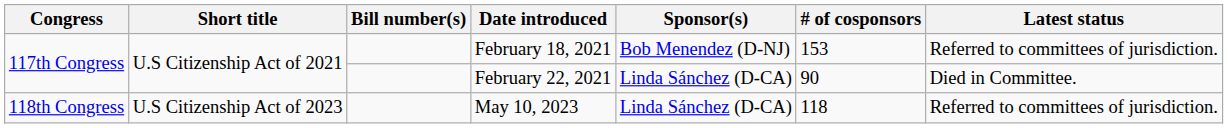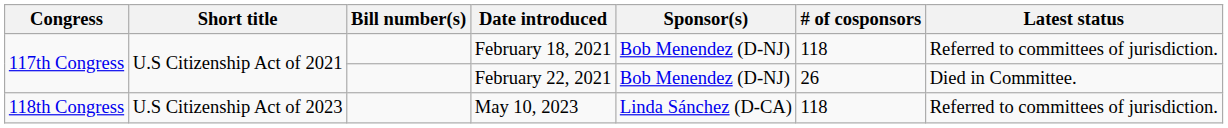 <table class="wikitable">
 <tr>
 <th>Congress</th>
 <th>Short title</th>
 <th>Bill number(s)</th>
 <th>Date introduced</th>
 <th>Sponsor(s)</th>
 <th># of cosponsors</th>
 <th>Latest status</th>
 </tr>
 <tr>
 <td rowspan="2"><a href='#'>117th Congress</a></td>
 <td rowspan="2">U.S Citizenship Act of 2021</td>
 <td></td>
 <td>February 18, 2021</td>
 <td><a href='#'>Bob Menendez</a> (D-NJ)</td>
-<td>153</td>
+<td>118</td>
 <td>Referred to committees of jurisdiction.</td>
 </tr>
 <tr>
 <td></td>
 <td>February 22, 2021</td>
-<td><a href='#'>Linda Sánchez</a> (D-CA)</td>
-<td>90</td>
+<td><a href='#'>Bob Menendez</a> (D-NJ)</td>
+<td>26</td>
 <td>Died in Committee.</td>
 </tr>
 <tr>
 <td><a href='#'>118th Congress</a></td>
 <td>U.S Citizenship Act of 2023</td>
 <td></td>
 <td>May 10, 2023</td>
 <td><a href='#'>Linda Sánchez</a> (D-CA)</td>
 <td>118</td>
 <td>Referred to committees of jurisdiction.</td>
 </tr>
 </table>
